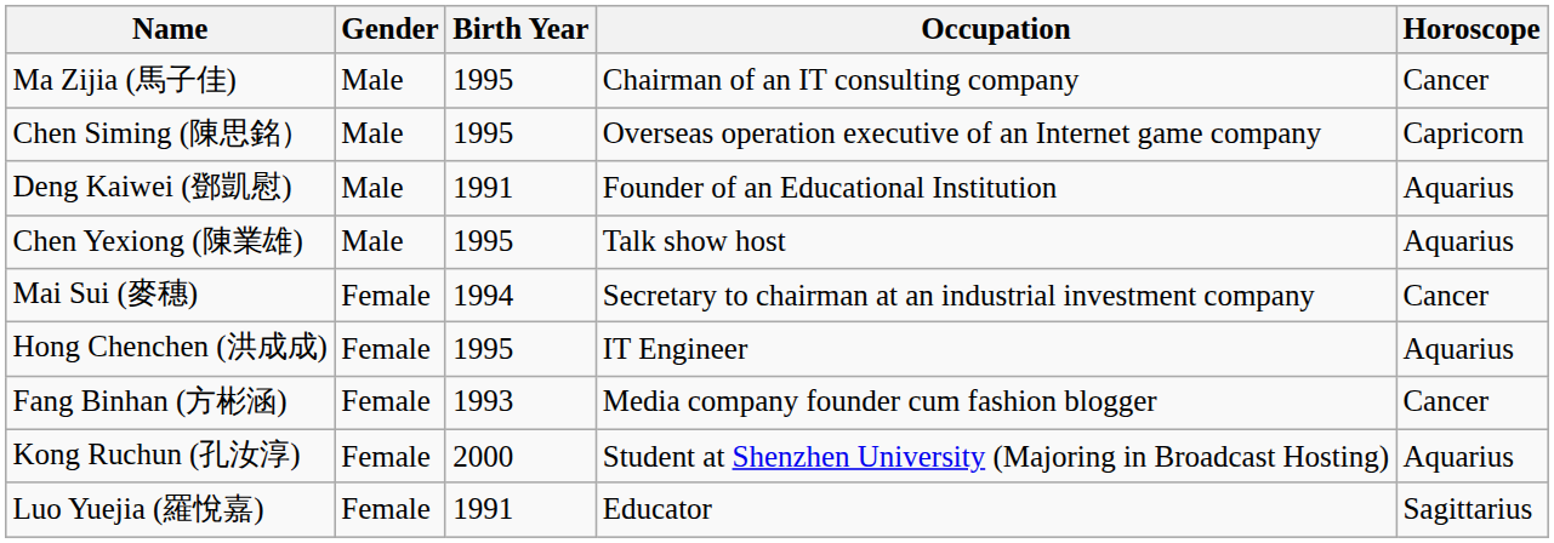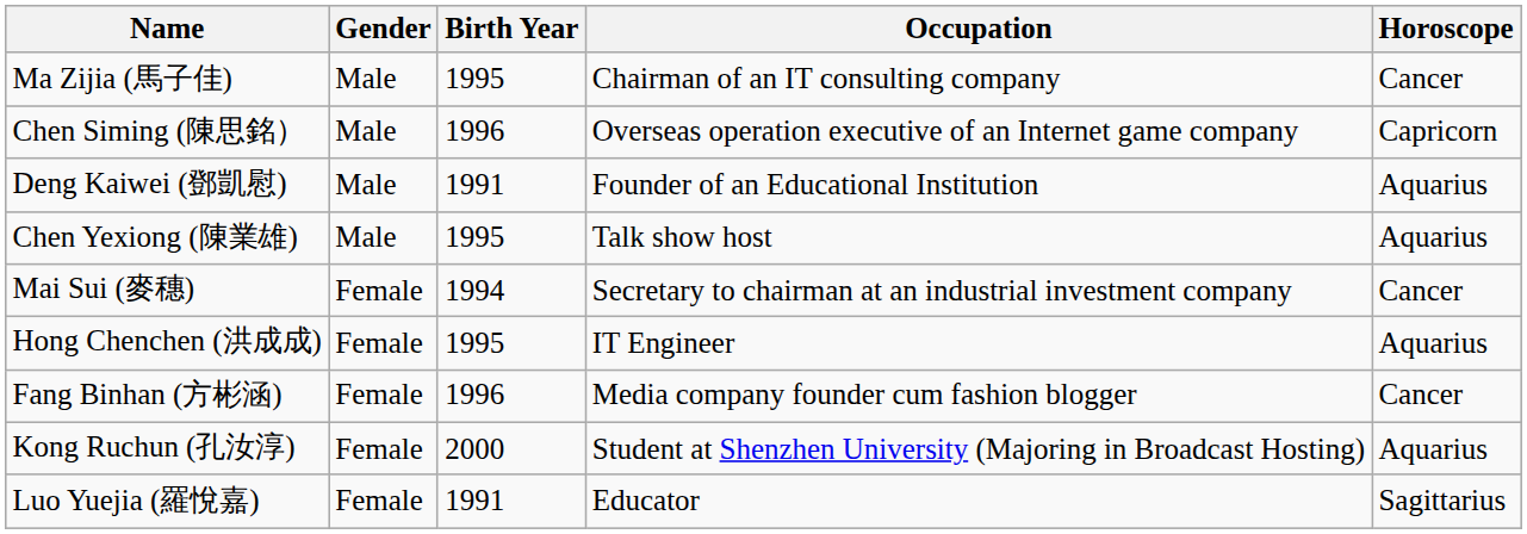 <table class="wikitable">
 <tr>
 <th>Name</th>
 <th>Gender</th>
 <th>Birth Year</th>
 <th>Occupation</th>
 <th>Horoscope</th>
 </tr>
 <tr>
 <td>Ma Zijia (馬子佳)</td>
 <td>Male</td>
 <td>1995</td>
 <td>Chairman of an IT consulting company</td>
 <td>Cancer</td>
 </tr>
 <tr>
 <td>Chen Siming (陳思銘）</td>
 <td>Male</td>
-<td>1995</td>
+<td>1996</td>
 <td>Overseas operation executive of an Internet game company</td>
 <td>Capricorn</td>
 </tr>
 <tr>
 <td>Deng Kaiwei (鄧凱慰)</td>
 <td>Male</td>
 <td>1991</td>
 <td>Founder of an Educational Institution</td>
 <td>Aquarius</td>
 </tr>
 <tr>
 <td>Chen Yexiong (陳業雄)</td>
 <td>Male</td>
 <td>1995</td>
 <td>Talk show host</td>
 <td>Aquarius</td>
 </tr>
 <tr>
 <td>Mai Sui (麥穗)</td>
 <td>Female</td>
 <td>1994</td>
 <td>Secretary to chairman at an industrial investment company</td>
 <td>Cancer</td>
 </tr>
 <tr>
 <td>Hong Chenchen (洪成成)</td>
 <td>Female</td>
 <td>1995</td>
 <td>IT Engineer</td>
 <td>Aquarius</td>
 </tr>
 <tr>
 <td>Fang Binhan (方彬涵)</td>
 <td>Female</td>
-<td>1993</td>
+<td>1996</td>
 <td>Media company founder cum fashion blogger</td>
 <td>Cancer</td>
 </tr>
 <tr>
 <td>Kong Ruchun (孔汝淳)</td>
 <td>Female</td>
 <td>2000</td>
 <td>Student at <a href='#'>Shenzhen University</a> (Majoring in Broadcast Hosting)</td>
 <td>Aquarius</td>
 </tr>
 <tr>
 <td>Luo Yuejia (羅悅嘉)</td>
 <td>Female</td>
 <td>1991</td>
 <td>Educator</td>
 <td>Sagittarius</td>
 </tr>
 </table>
